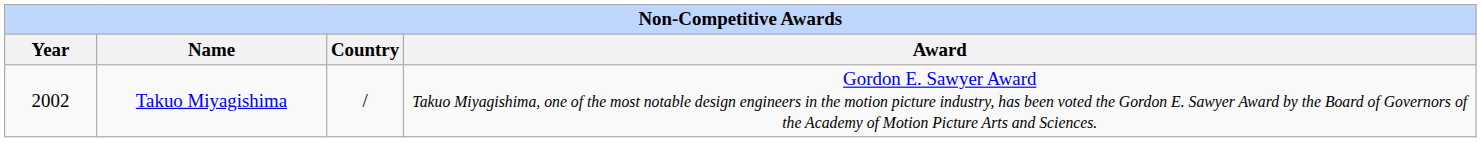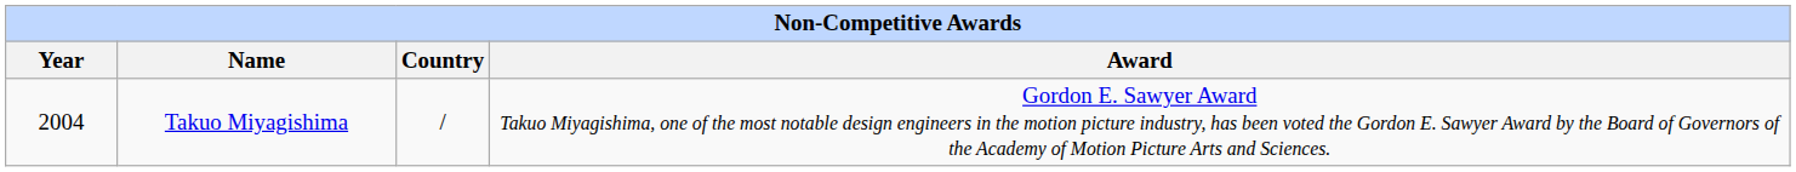 <table class="wikitable" style="text-align: center">
 <tr style="background:#bfd7ff;">
 <td colspan="4" style="text-align:center;"><strong>Non-Competitive Awards</strong></td>
 </tr>
 <tr style="background:#ebf5ff;">
 <th style="width:075px;">Year</th>
 <th style="width:200px;">Name</th>
 <th style="width:050px;">Country</th>
 <th style="width:1000px;">Award</th>
 </tr>
 <tr>
-<td>2002</td>
+<td>2004</td>
 <td><a href='#'>Takuo Miyagishima</a></td>
 <td>/</td>
 <td><a href='#'>Gordon E. Sawyer Award</a><br><small><em>Takuo Miyagishima, one of the most notable design engineers in the motion picture industry, has been voted the Gordon E. Sawyer Award by the Board of Governors of the Academy of Motion Picture Arts and Sciences.</em></small></td>
 </tr>
 </table>
